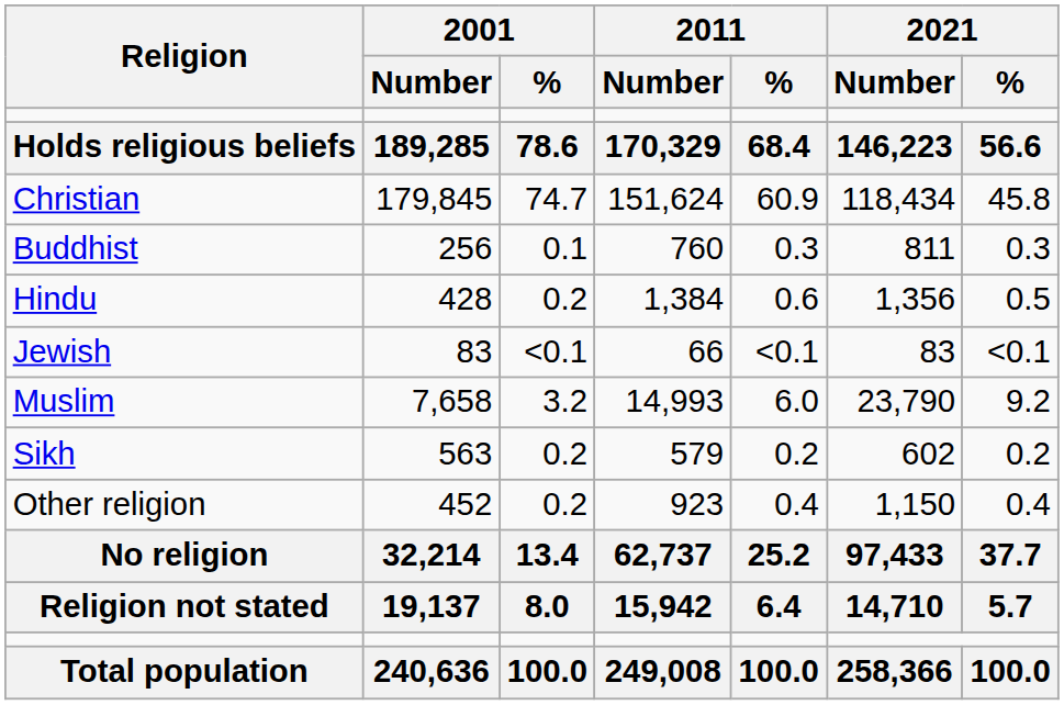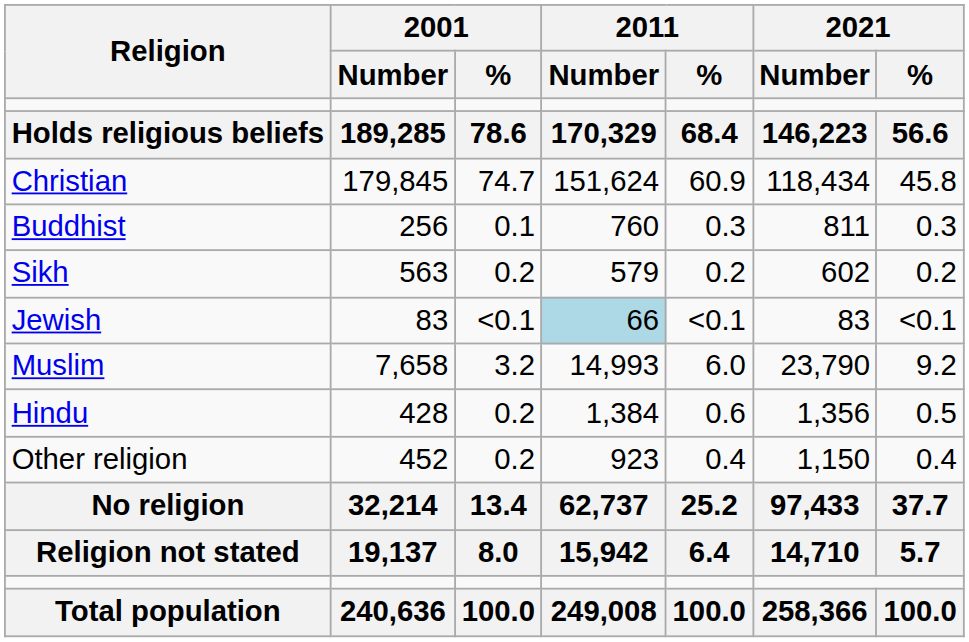 <table class="wikitable sortable mw-collapsible mw-collapsed">
 <tr>
 <th rowspan="2">Religion</th>
 <th colspan="2">2001</th>
 <th colspan="2">2011</th>
 <th colspan="2">2021</th>
 </tr>
 <tr>
 <th>Number</th>
 <th>%</th>
 <th>Number</th>
 <th>%</th>
 <th>Number</th>
 <th>%</th>
 </tr>
 <tr>
 <td></td>
 <td></td>
 <td></td>
 <td></td>
 <td></td>
 </tr>
 <tr>
 <th>Holds religious beliefs</th>
 <th>189,285</th>
 <th>78.6</th>
 <th>170,329</th>
 <th>68.4</th>
 <th>146,223</th>
 <th>56.6</th>
 </tr>
 <tr>
 <td> <a href='#'>Christian</a></td>
 <td align="right">179,845</td>
 <td align="right">74.7</td>
 <td align="right">151,624</td>
 <td align="right">60.9</td>
 <td align="right">118,434</td>
 <td align="right">45.8</td>
 </tr>
 <tr>
 <td> <a href='#'>Buddhist</a></td>
 <td align="right">256</td>
 <td align="right">0.1</td>
 <td align="right">760</td>
 <td align="right">0.3</td>
 <td align="right">811</td>
 <td align="right">0.3</td>
 </tr>
 <tr>
-<td> <a href='#'>Hindu</a></td>
-<td align="right">428</td>
+<td> <a href='#'>Sikh</a></td>
+<td align="right">563</td>
 <td align="right">0.2</td>
-<td align="right">1,384</td>
-<td align="right">0.6</td>
-<td align="right">1,356</td>
-<td align="right">0.5</td>
+<td align="right">579</td>
+<td align="right">0.2</td>
+<td align="right">602</td>
+<td align="right">0.2</td>
 </tr>
 <tr>
 <td> <a href='#'>Jewish</a></td>
 <td align="right">83</td>
 <td align="right"><0.1</td>
-<td align="right">66</td>
+<td align="right" style="background: lightblue;">66</td>
 <td align="right"><0.1</td>
 <td align="right">83</td>
 <td align="right"><0.1</td>
 </tr>
 <tr>
 <td> <a href='#'>Muslim</a></td>
 <td align="right">7,658</td>
 <td align="right">3.2</td>
 <td align="right">14,993</td>
 <td align="right">6.0</td>
 <td align="right">23,790</td>
 <td align="right">9.2</td>
 </tr>
 <tr>
-<td> <a href='#'>Sikh</a></td>
-<td align="right">563</td>
+<td> <a href='#'>Hindu</a></td>
+<td align="right">428</td>
 <td align="right">0.2</td>
-<td align="right">579</td>
-<td align="right">0.2</td>
-<td align="right">602</td>
-<td align="right">0.2</td>
+<td align="right">1,384</td>
+<td align="right">0.6</td>
+<td align="right">1,356</td>
+<td align="right">0.5</td>
 </tr>
 <tr>
 <td>Other religion</td>
 <td align="right">452</td>
 <td align="right">0.2</td>
 <td align="right">923</td>
 <td align="right">0.4</td>
 <td align="right">1,150</td>
 <td align="right">0.4</td>
 </tr>
 <tr>
 <th>No religion</th>
 <th align="right">32,214</th>
 <th align="right">13.4</th>
 <th align="right">62,737</th>
 <th align="right">25.2</th>
 <th align="right">97,433</th>
 <th align="right">37.7</th>
 </tr>
 <tr>
 <th>Religion not stated</th>
 <th align="right">19,137</th>
 <th align="right">8.0</th>
 <th align="right">15,942</th>
 <th align="right">6.4</th>
 <th align="right">14,710</th>
 <th align="right">5.7</th>
 </tr>
 <tr>
 <td></td>
 <td></td>
 <td></td>
 <td></td>
 <td></td>
 </tr>
 <tr>
 <th>Total population</th>
 <th align="right">240,636</th>
 <th align="right">100.0</th>
 <th align="right">249,008</th>
 <th align="right">100.0</th>
 <th align="right">258,366</th>
 <th align="right">100.0</th>
 </tr>
 </table>
